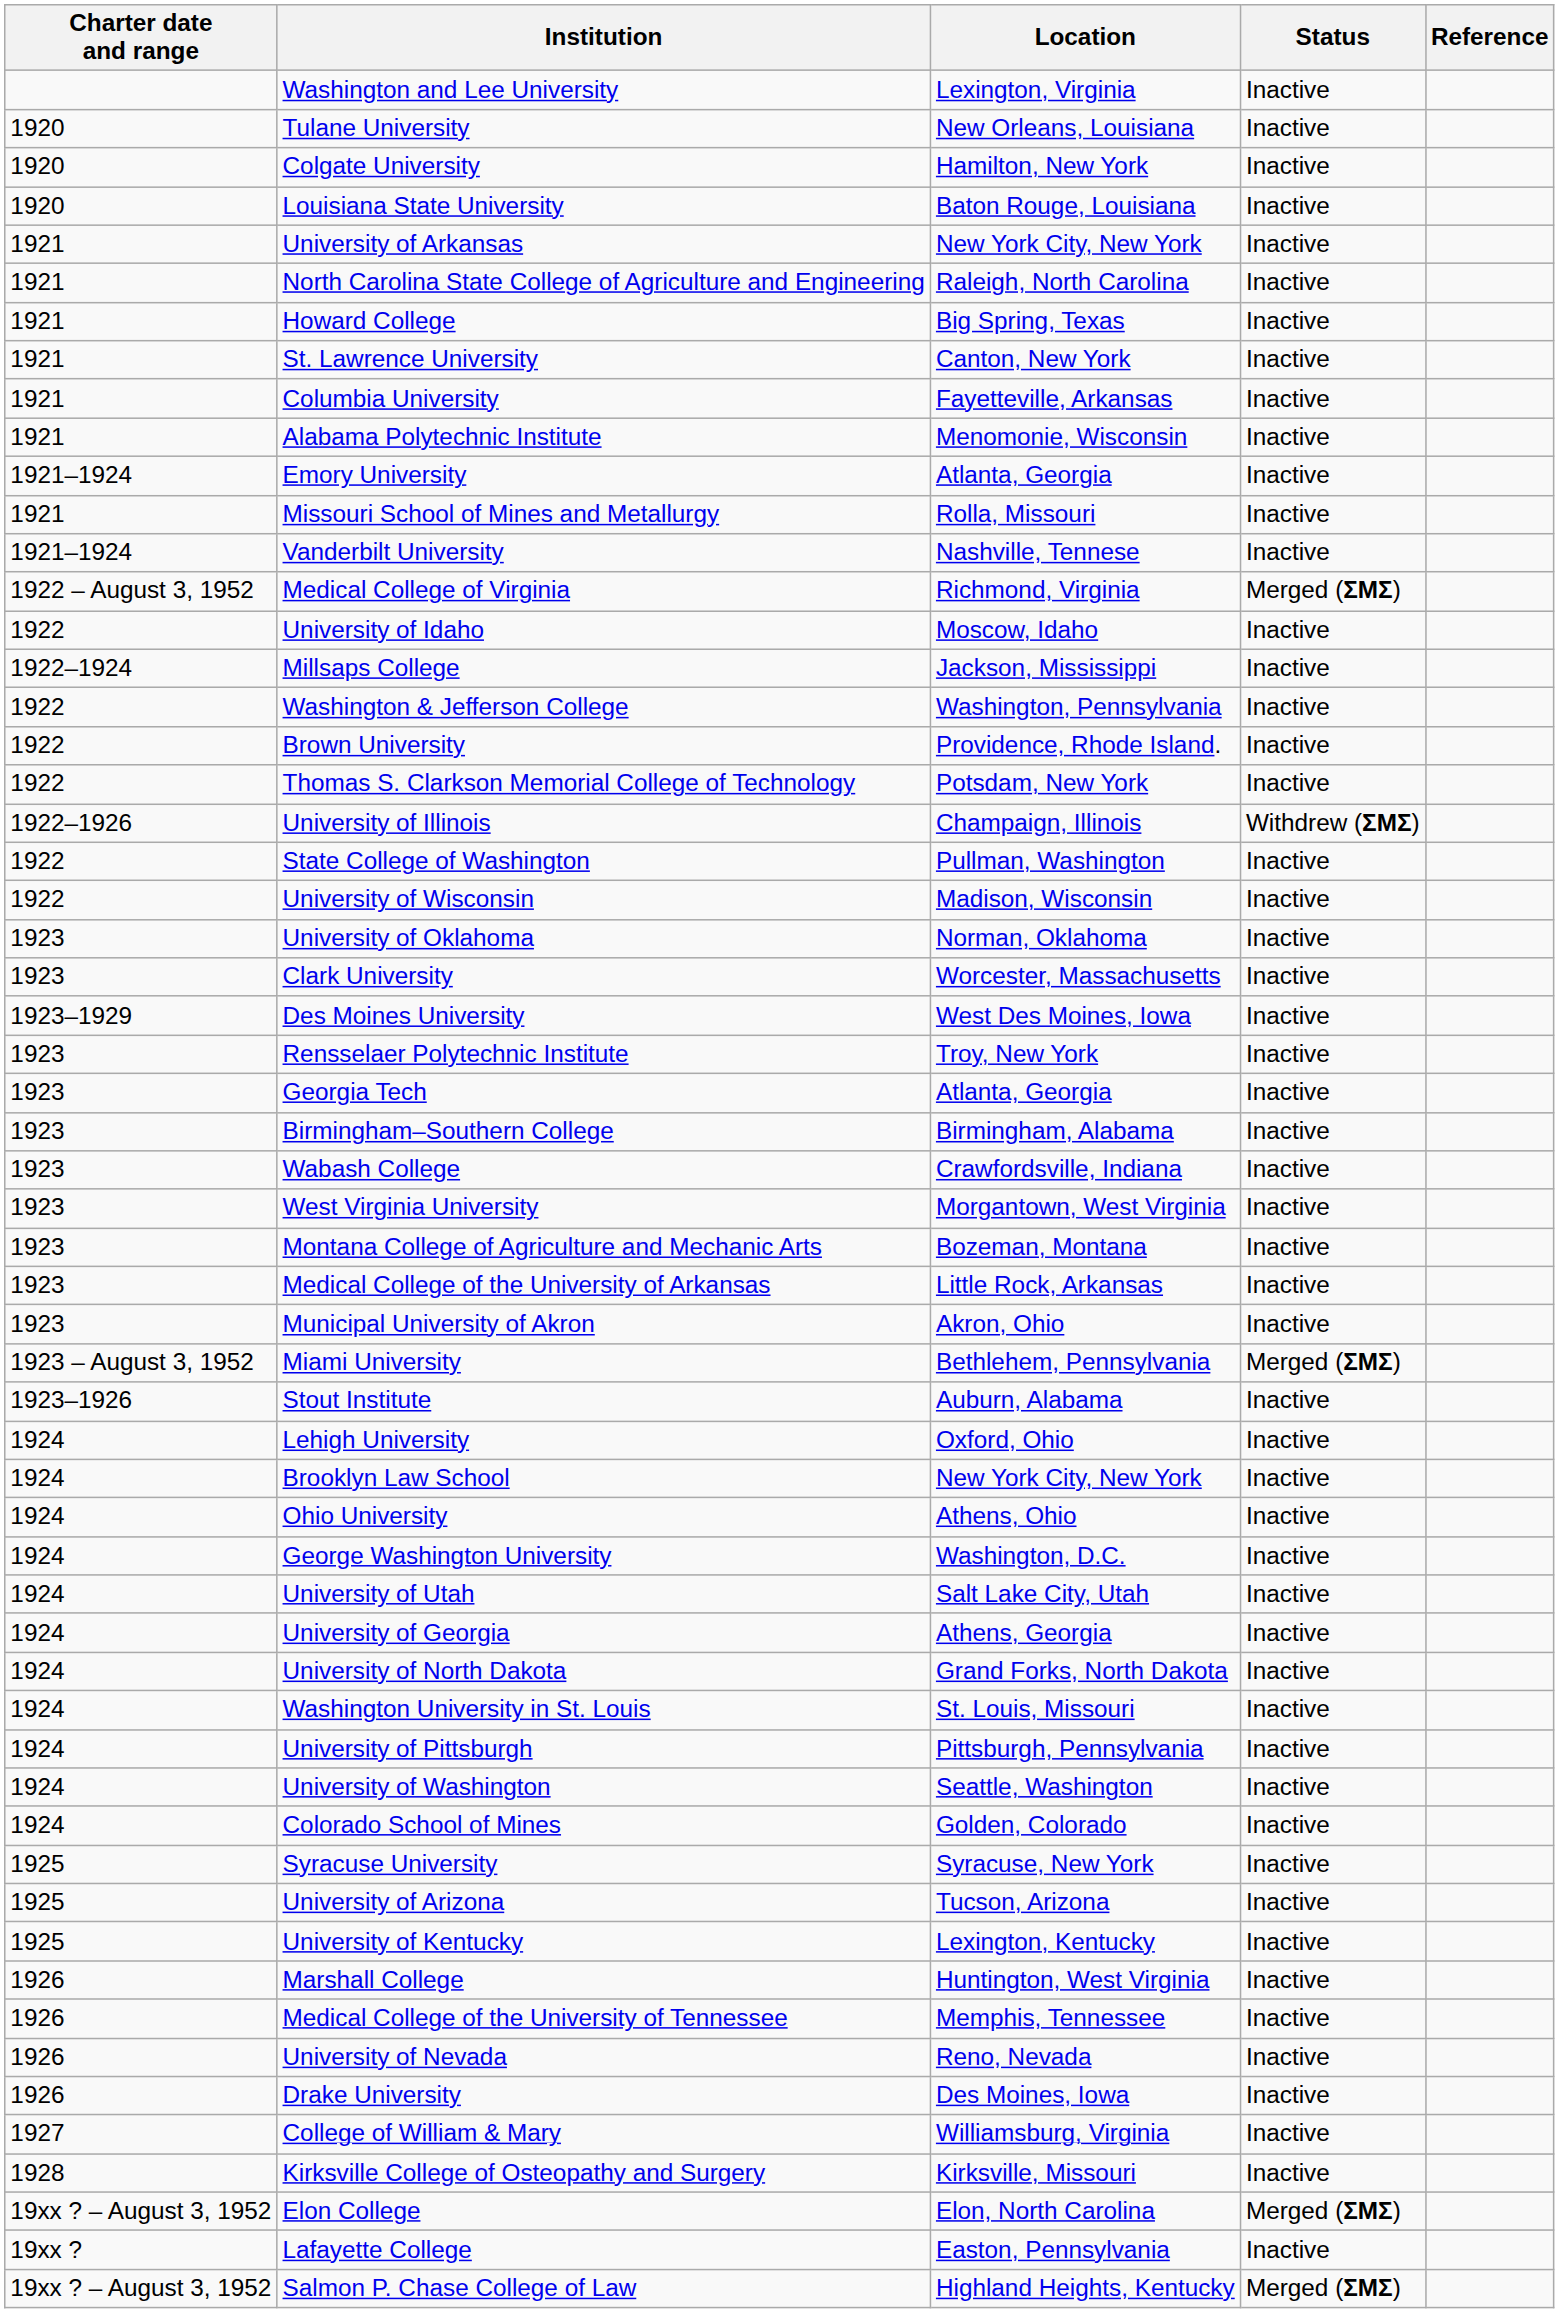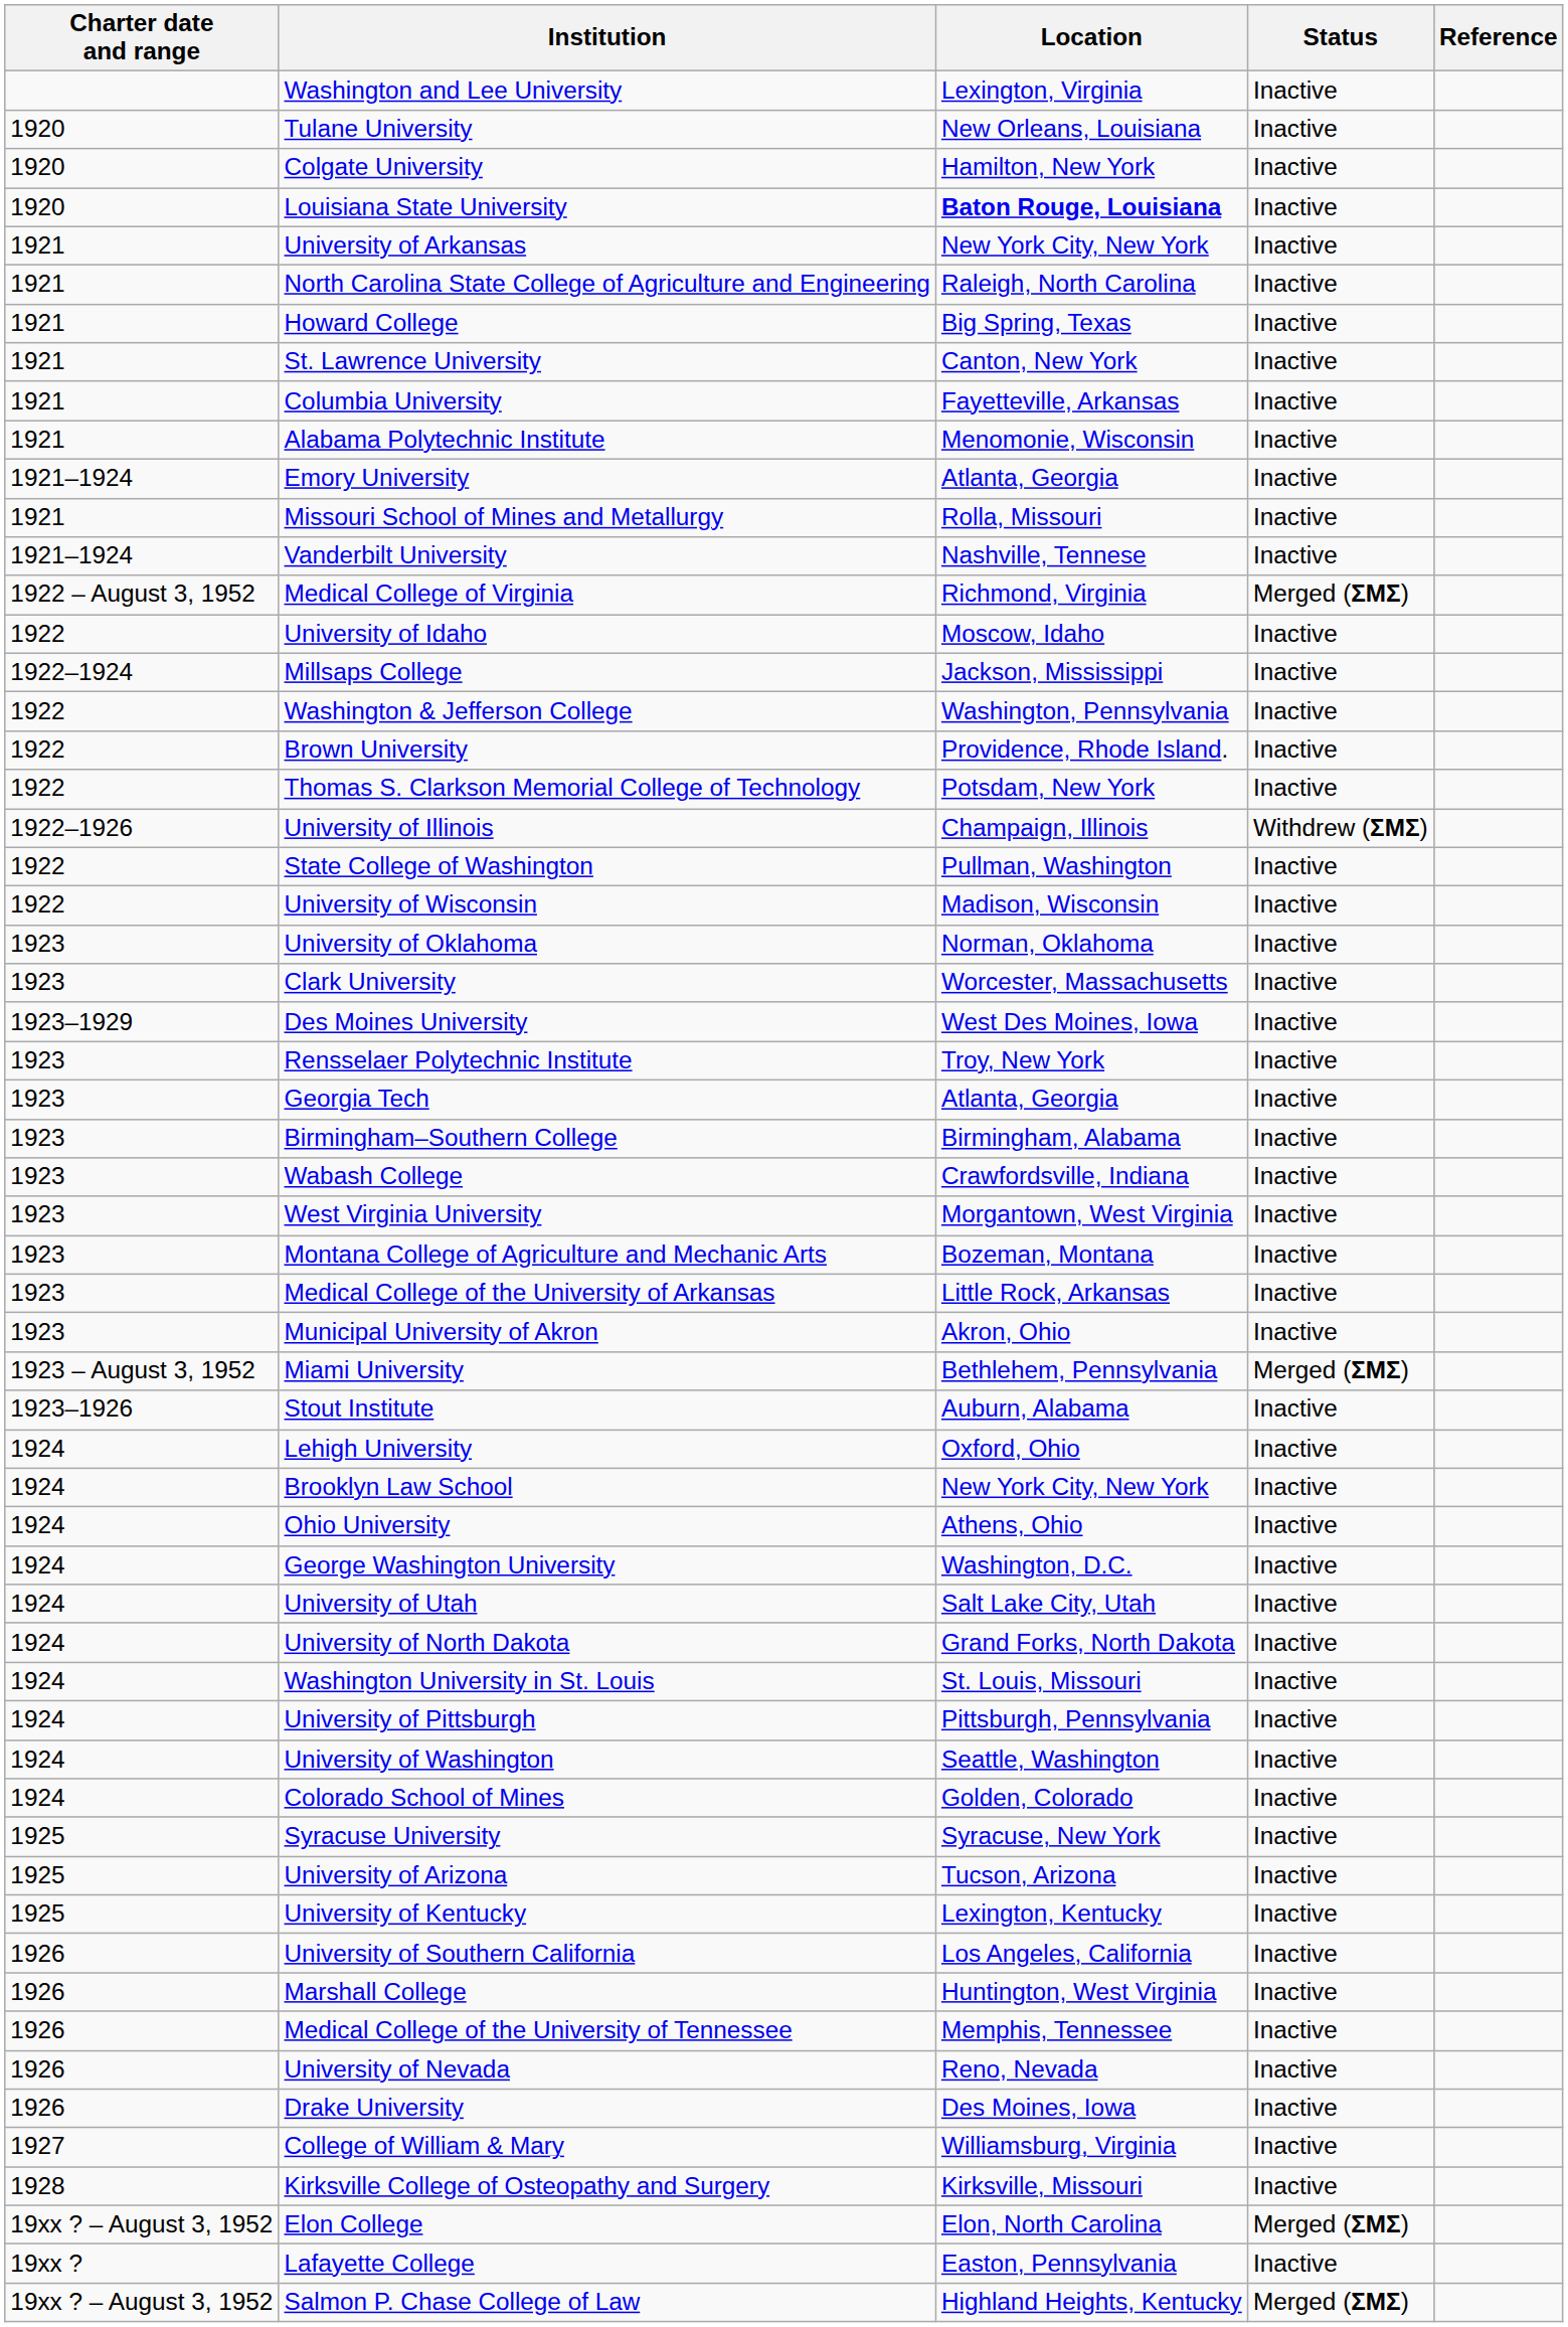 <table class="wikitable sortable">
 <tr>
 <th>Charter date<br>and range</th>
 <th>Institution</th>
 <th>Location</th>
 <th>Status</th>
 <th>Reference</th>
 </tr>
 <tr>
 <td></td>
 <td><a href='#'>Washington and Lee University</a></td>
 <td><a href='#'>Lexington, Virginia</a></td>
 <td>Inactive</td>
 <td></td>
 </tr>
 <tr>
 <td>1920</td>
 <td><a href='#'>Tulane University</a></td>
 <td><a href='#'>New Orleans, Louisiana</a></td>
 <td>Inactive</td>
 <td></td>
 </tr>
 <tr>
 <td>1920</td>
 <td><a href='#'>Colgate University</a></td>
 <td><a href='#'>Hamilton, New York</a></td>
 <td>Inactive</td>
 <td></td>
 </tr>
 <tr>
 <td>1920</td>
 <td><a href='#'>Louisiana State University</a></td>
-<td><a href='#'>Baton Rouge, Louisiana</a></td>
+<td><strong><a href='#'>Baton Rouge, Louisiana</a></strong></td>
 <td>Inactive</td>
 <td></td>
 </tr>
 <tr>
 <td>1921</td>
 <td><a href='#'>University of Arkansas</a></td>
 <td><a href='#'>New York City, New York</a></td>
 <td>Inactive</td>
 <td></td>
 </tr>
 <tr>
 <td>1921</td>
 <td><a href='#'>North Carolina State College of Agriculture and Engineering</a></td>
 <td><a href='#'>Raleigh, North Carolina</a></td>
 <td>Inactive</td>
 <td></td>
 </tr>
 <tr>
 <td>1921</td>
 <td><a href='#'>Howard College</a></td>
 <td><a href='#'>Big Spring, Texas</a></td>
 <td>Inactive</td>
 <td></td>
 </tr>
 <tr>
 <td>1921</td>
 <td><a href='#'>St. Lawrence University</a></td>
 <td><a href='#'>Canton, New York</a></td>
 <td>Inactive</td>
 <td></td>
 </tr>
 <tr>
 <td>1921</td>
 <td><a href='#'>Columbia University</a></td>
 <td><a href='#'>Fayetteville, Arkansas</a></td>
 <td>Inactive</td>
 <td></td>
 </tr>
 <tr>
 <td>1921</td>
 <td><a href='#'>Alabama Polytechnic Institute</a></td>
 <td><a href='#'>Menomonie, Wisconsin</a></td>
 <td>Inactive</td>
 <td></td>
 </tr>
 <tr>
 <td>1921–1924</td>
 <td><a href='#'>Emory University</a></td>
 <td><a href='#'>Atlanta, Georgia</a></td>
 <td>Inactive</td>
 <td></td>
 </tr>
 <tr>
 <td>1921</td>
 <td><a href='#'>Missouri School of Mines and Metallurgy</a></td>
 <td><a href='#'>Rolla, Missouri</a></td>
 <td>Inactive</td>
 <td></td>
 </tr>
 <tr>
 <td>1921–1924</td>
 <td><a href='#'>Vanderbilt University</a></td>
 <td><a href='#'>Nashville, Tennese</a></td>
 <td>Inactive</td>
 <td></td>
 </tr>
 <tr>
 <td>1922 – August 3, 1952</td>
 <td><a href='#'>Medical College of Virginia</a></td>
 <td><a href='#'>Richmond, Virginia</a></td>
 <td>Merged (<strong>ΣΜΣ</strong>)</td>
 <td></td>
 </tr>
 <tr>
 <td>1922</td>
 <td><a href='#'>University of Idaho</a></td>
 <td><a href='#'>Moscow, Idaho</a></td>
 <td>Inactive</td>
 <td></td>
 </tr>
 <tr>
 <td>1922–1924</td>
 <td><a href='#'>Millsaps College</a></td>
 <td><a href='#'>Jackson, Mississippi</a></td>
 <td>Inactive</td>
 <td></td>
 </tr>
 <tr>
 <td>1922</td>
 <td><a href='#'>Washington & Jefferson College</a></td>
 <td><a href='#'>Washington, Pennsylvania</a></td>
 <td>Inactive</td>
 <td></td>
 </tr>
 <tr>
 <td>1922</td>
 <td><a href='#'>Brown University</a></td>
 <td><a href='#'>Providence, Rhode Island</a>.</td>
 <td>Inactive</td>
 <td></td>
 </tr>
 <tr>
 <td>1922</td>
 <td><a href='#'>Thomas S. Clarkson Memorial College of Technology</a></td>
 <td><a href='#'>Potsdam, New York</a></td>
 <td>Inactive</td>
 <td></td>
 </tr>
 <tr>
 <td>1922–1926</td>
 <td><a href='#'>University of Illinois</a></td>
 <td><a href='#'>Champaign, Illinois</a></td>
 <td>Withdrew (<strong>ΣΜΣ</strong>)</td>
 <td></td>
 </tr>
 <tr>
 <td>1922</td>
 <td><a href='#'>State College of Washington</a></td>
 <td><a href='#'>Pullman, Washington</a></td>
 <td>Inactive</td>
 <td></td>
 </tr>
 <tr>
 <td>1922</td>
 <td><a href='#'>University of Wisconsin</a></td>
 <td><a href='#'>Madison, Wisconsin</a></td>
 <td>Inactive</td>
 <td></td>
 </tr>
 <tr>
 <td>1923</td>
 <td><a href='#'>University of Oklahoma</a></td>
 <td><a href='#'>Norman, Oklahoma</a></td>
 <td>Inactive</td>
 <td></td>
 </tr>
 <tr>
 <td>1923</td>
 <td><a href='#'>Clark University</a></td>
 <td><a href='#'>Worcester, Massachusetts</a></td>
 <td>Inactive</td>
 <td></td>
 </tr>
 <tr>
 <td>1923–1929</td>
 <td><a href='#'>Des Moines University</a></td>
 <td><a href='#'>West Des Moines, Iowa</a></td>
 <td>Inactive</td>
 <td></td>
 </tr>
 <tr>
 <td>1923</td>
 <td><a href='#'>Rensselaer Polytechnic Institute</a></td>
 <td><a href='#'>Troy, New York</a></td>
 <td>Inactive</td>
 <td></td>
 </tr>
 <tr>
 <td>1923</td>
 <td><a href='#'>Georgia Tech</a></td>
 <td><a href='#'>Atlanta, Georgia</a></td>
 <td>Inactive</td>
 <td></td>
 </tr>
 <tr>
 <td>1923</td>
 <td><a href='#'>Birmingham–Southern College</a></td>
 <td><a href='#'>Birmingham, Alabama</a></td>
 <td>Inactive</td>
 <td></td>
 </tr>
 <tr>
 <td>1923</td>
 <td><a href='#'>Wabash College</a></td>
 <td><a href='#'>Crawfordsville, Indiana</a></td>
 <td>Inactive</td>
 <td></td>
 </tr>
 <tr>
 <td>1923</td>
 <td><a href='#'>West Virginia University</a></td>
 <td><a href='#'>Morgantown, West Virginia</a></td>
 <td>Inactive</td>
 <td></td>
 </tr>
 <tr>
 <td>1923</td>
 <td><a href='#'>Montana College of Agriculture and Mechanic Arts</a></td>
 <td><a href='#'>Bozeman, Montana</a></td>
 <td>Inactive</td>
 <td></td>
 </tr>
 <tr>
 <td>1923</td>
 <td><a href='#'>Medical College of the University of Arkansas</a></td>
 <td><a href='#'>Little Rock, Arkansas</a></td>
 <td>Inactive</td>
 <td></td>
 </tr>
 <tr>
 <td>1923</td>
 <td><a href='#'>Municipal University of Akron</a></td>
 <td><a href='#'>Akron, Ohio</a></td>
 <td>Inactive</td>
 <td></td>
 </tr>
 <tr>
 <td>1923 – August 3, 1952</td>
 <td><a href='#'>Miami University</a></td>
 <td><a href='#'>Bethlehem, Pennsylvania</a></td>
 <td>Merged (<strong>ΣΜΣ</strong>)</td>
 <td></td>
 </tr>
 <tr>
 <td>1923–1926</td>
 <td><a href='#'>Stout Institute</a></td>
 <td><a href='#'>Auburn, Alabama</a></td>
 <td>Inactive</td>
 <td></td>
 </tr>
 <tr>
 <td>1924</td>
 <td><a href='#'>Lehigh University</a></td>
 <td><a href='#'>Oxford, Ohio</a></td>
 <td>Inactive</td>
 <td></td>
 </tr>
 <tr>
 <td>1924</td>
 <td><a href='#'>Brooklyn Law School</a></td>
 <td><a href='#'>New York City, New York</a></td>
 <td>Inactive</td>
 <td></td>
 </tr>
 <tr>
 <td>1924</td>
 <td><a href='#'>Ohio University</a></td>
 <td><a href='#'>Athens, Ohio</a></td>
 <td>Inactive</td>
 <td></td>
 </tr>
 <tr>
 <td>1924</td>
 <td><a href='#'>George Washington University</a></td>
 <td><a href='#'>Washington, D.C.</a></td>
 <td>Inactive</td>
 <td></td>
 </tr>
 <tr>
 <td>1924</td>
 <td><a href='#'>University of Utah</a></td>
 <td><a href='#'>Salt Lake City, Utah</a></td>
 <td>Inactive</td>
 <td></td>
 </tr>
 <tr>
 <td>1924</td>
-<td><a href='#'>University of Georgia</a></td>
-<td><a href='#'>Athens, Georgia</a></td>
-<td>Inactive</td>
-<td></td>
-</tr>
-<tr>
-<td>1924</td>
 <td><a href='#'>University of North Dakota</a></td>
 <td><a href='#'>Grand Forks, North Dakota</a></td>
 <td>Inactive</td>
 <td></td>
 </tr>
 <tr>
 <td>1924</td>
 <td><a href='#'>Washington University in St. Louis</a></td>
 <td><a href='#'>St. Louis, Missouri</a></td>
 <td>Inactive</td>
 <td></td>
 </tr>
 <tr>
 <td>1924</td>
 <td><a href='#'>University of Pittsburgh</a></td>
 <td><a href='#'>Pittsburgh, Pennsylvania</a></td>
 <td>Inactive</td>
 <td></td>
 </tr>
 <tr>
 <td>1924</td>
 <td><a href='#'>University of Washington</a></td>
 <td><a href='#'>Seattle, Washington</a></td>
 <td>Inactive</td>
 <td></td>
 </tr>
 <tr>
 <td>1924</td>
 <td><a href='#'>Colorado School of Mines</a></td>
 <td><a href='#'>Golden, Colorado</a></td>
 <td>Inactive</td>
 <td></td>
 </tr>
 <tr>
 <td>1925</td>
 <td><a href='#'>Syracuse University</a></td>
 <td><a href='#'>Syracuse, New York</a></td>
 <td>Inactive</td>
 <td></td>
 </tr>
 <tr>
 <td>1925</td>
 <td><a href='#'>University of Arizona</a></td>
 <td><a href='#'>Tucson, Arizona</a></td>
 <td>Inactive</td>
 <td></td>
 </tr>
 <tr>
 <td>1925</td>
 <td><a href='#'>University of Kentucky</a></td>
 <td><a href='#'>Lexington, Kentucky</a></td>
+<td>Inactive</td>
+<td></td>
+</tr>
+<tr>
+<td>1926</td>
+<td><a href='#'>University of Southern California</a></td>
+<td><a href='#'>Los Angeles, California</a></td>
 <td>Inactive</td>
 <td></td>
 </tr>
 <tr>
 <td>1926</td>
 <td><a href='#'>Marshall College</a></td>
 <td><a href='#'>Huntington, West Virginia</a></td>
 <td>Inactive</td>
 <td></td>
 </tr>
 <tr>
 <td>1926</td>
 <td><a href='#'>Medical College of the University of Tennessee</a></td>
 <td><a href='#'>Memphis, Tennessee</a></td>
 <td>Inactive</td>
 <td></td>
 </tr>
 <tr>
 <td>1926</td>
 <td><a href='#'>University of Nevada</a></td>
 <td><a href='#'>Reno, Nevada</a></td>
 <td>Inactive</td>
 <td></td>
 </tr>
 <tr>
 <td>1926</td>
 <td><a href='#'>Drake University</a></td>
 <td><a href='#'>Des Moines, Iowa</a></td>
 <td>Inactive</td>
 <td></td>
 </tr>
 <tr>
 <td>1927</td>
 <td><a href='#'>College of William & Mary</a></td>
 <td><a href='#'>Williamsburg, Virginia</a></td>
 <td>Inactive</td>
 <td></td>
 </tr>
 <tr>
 <td>1928</td>
 <td><a href='#'>Kirksville College of Osteopathy and Surgery</a></td>
 <td><a href='#'>Kirksville, Missouri</a></td>
 <td>Inactive</td>
 <td></td>
 </tr>
 <tr>
 <td>19xx ? – August 3, 1952</td>
 <td><a href='#'>Elon College</a></td>
 <td><a href='#'>Elon, North Carolina</a></td>
 <td>Merged (<strong>ΣΜΣ</strong>)</td>
 <td></td>
 </tr>
 <tr>
 <td>19xx ?</td>
 <td><a href='#'>Lafayette College</a></td>
 <td><a href='#'>Easton, Pennsylvania</a></td>
 <td>Inactive</td>
 <td></td>
 </tr>
 <tr>
 <td>19xx ? – August 3, 1952</td>
 <td><a href='#'>Salmon P. Chase College of Law</a></td>
 <td><a href='#'>Highland Heights, Kentucky</a></td>
 <td>Merged (<strong>ΣΜΣ</strong>)</td>
 <td></td>
 </tr>
 </table>
